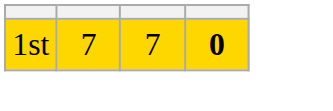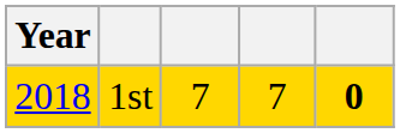 <table class="wikitable" style="text-align: center;">
 <tr>
+<th>Year</th>
 <th></th>
 <th width=25px></th>
 <th width=25px></th>
 <th width=25px></th>
 </tr>
 <tr bgcolor="#FFD700">
+<td> <a href='#'>2018</a></td>
 <td>1st</td>
 <td>7</td>
 <td>7</td>
 <td><strong>0</strong></td>
 </tr>
 </table>
